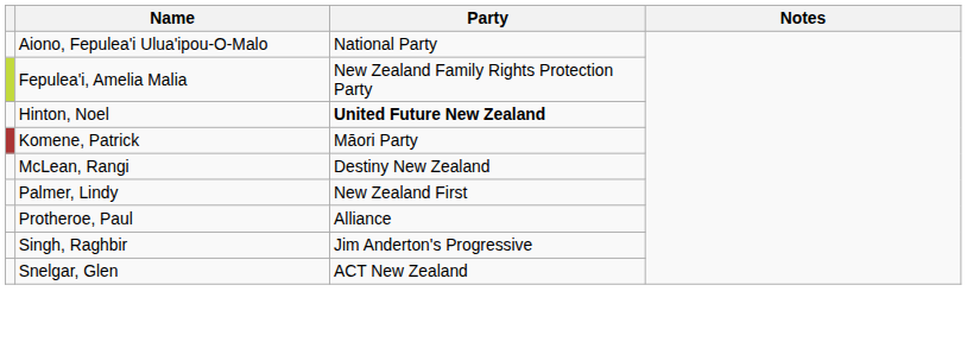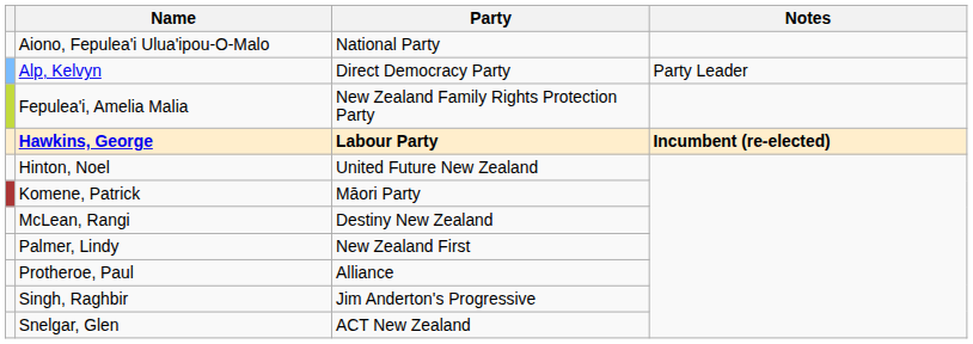 <table class="wikitable" width="70%" style="font-size:95%;">
 <tr>
 <th width=1%></th>
 <th width=33%>Name</th>
 <th width=33%>Party</th>
 <th width=33%>Notes</th>
 </tr>
 <tr -->
 <td bgcolor=></td>
 <td>Aiono, Fepulea'i Ulua'ipou-O-Malo</td>
 <td>National Party</td>
 </tr>
 <tr -->
+<td bgcolor=#79bcff></td>
+<td><a href='#'>Alp, Kelvyn</a></td>
+<td>Direct Democracy Party</td>
+<td>Party Leader</td>
+</tr>
+<tr -->
 <td bgcolor=#c2da3d></td>
 <td>Fepulea'i, Amelia Malia</td>
 <td>New Zealand Family Rights Protection Party</td>
 </tr>
+<tr ---- bgcolor=#FFEECC>
+<td bgcolor=></td>
+<td><strong><a href='#'>Hawkins, George</a></strong></td>
+<td><strong>Labour Party</strong></td>
+<td><strong>Incumbent (re-elected)</strong></td>
+</tr>
 <tr -->
 <td bgcolor=></td>
 <td>Hinton, Noel</td>
-<td><strong>United Future New Zealand</strong></td>
+<td>United Future New Zealand</td>
 </tr>
 <tr -->
 <td bgcolor=#aa3535></td>
 <td>Komene, Patrick</td>
 <td>Māori Party</td>
 </tr>
 <tr -->
 <td bgcolor=></td>
 <td>McLean, Rangi</td>
 <td>Destiny New Zealand</td>
 </tr>
 <tr -->
 <td bgcolor=></td>
 <td>Palmer, Lindy</td>
 <td>New Zealand First</td>
 </tr>
 <tr -->
 <td bgcolor=></td>
 <td>Protheroe, Paul</td>
 <td>Alliance</td>
 </tr>
 <tr -->
 <td bgcolor=></td>
 <td>Singh, Raghbir</td>
 <td>Jim Anderton's Progressive</td>
 </tr>
 <tr -->
 <td bgcolor=></td>
 <td>Snelgar, Glen</td>
 <td>ACT New Zealand</td>
 </tr>
 </table>
